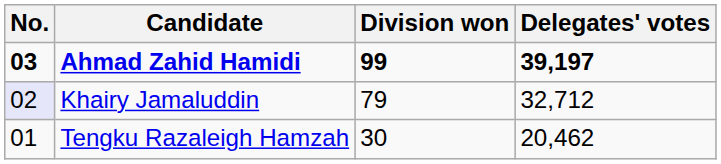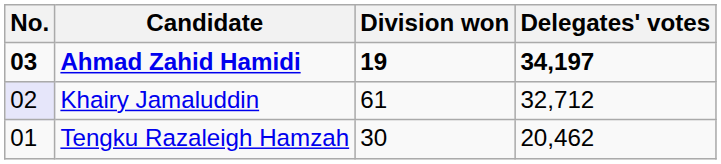 <table class=wikitable>
 <tr>
 <th>No.</th>
 <th>Candidate</th>
 <th>Division won</th>
 <th>Delegates' votes</th>
 </tr>
 <tr>
 <td><strong>03</strong></td>
 <td><strong><a href='#'>Ahmad Zahid Hamidi</a></strong></td>
-<td><strong>99</strong></td>
-<td><strong>39,197</strong></td>
+<td><strong>19</strong></td>
+<td><strong>34,197</strong></td>
 </tr>
 <tr>
 <td style="background: lavender;">02</td>
 <td><a href='#'>Khairy Jamaluddin</a></td>
-<td>79</td>
+<td>61</td>
 <td>32,712</td>
 </tr>
 <tr>
 <td>01</td>
 <td><a href='#'>Tengku Razaleigh Hamzah</a></td>
 <td>30</td>
 <td>20,462</td>
 </tr>
 </table>
